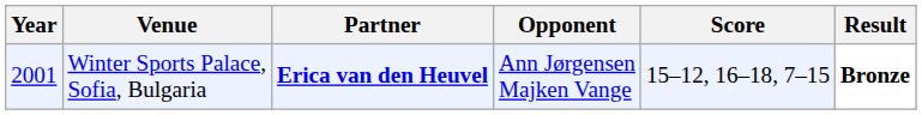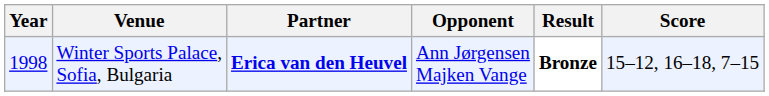 <table class="sortable wikitable" style="font-size: 90%;">
 <tr>
 <th>Year</th>
 <th>Venue</th>
 <th>Partner</th>
 <th>Opponent</th>
+<th>Result</th>
 <th>Score</th>
-<th>Result</th>
 </tr>
 <tr style="background:#ECF2FF">
-<td align="center"><a href='#'>2001</a></td>
+<td align="center"><a href='#'>1998</a></td>
 <td align="left"><a href='#'>Winter Sports Palace</a>,<br><a href='#'>Sofia</a>, Bulgaria</td>
 <td align="left"><strong> <a href='#'>Erica van den Heuvel</a></strong></td>
 <td align="left"> <a href='#'>Ann Jørgensen</a><br> <a href='#'>Majken Vange</a></td>
+<td style="text-align:left; background:white"> <strong>Bronze</strong></td>
 <td align="left">15–12, 16–18, 7–15</td>
-<td style="text-align:left; background:white"> <strong>Bronze</strong></td>
 </tr>
 </table>
